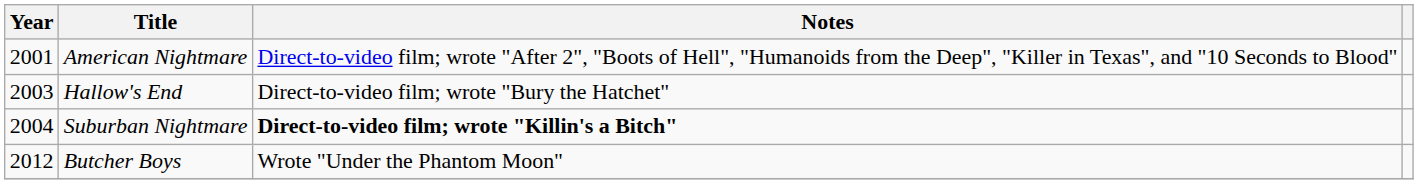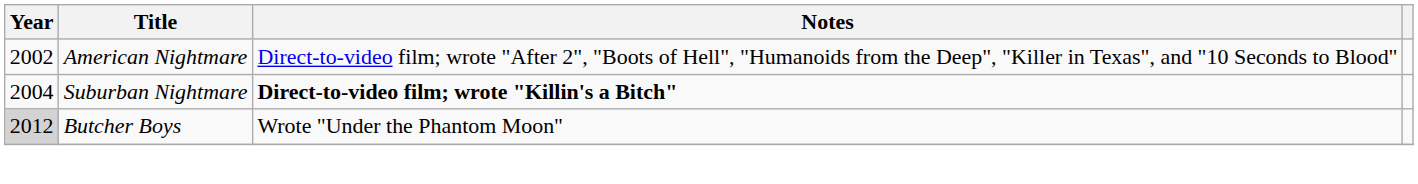 <table class="wikitable">
 <tr>
 <th>Year</th>
 <th>Title</th>
 <th class=unsortable>Notes</th>
 <th class=unsortable></th>
 </tr>
 <tr>
-<td>2001</td>
+<td>2002</td>
 <td><em>American Nightmare</em></td>
 <td><a href='#'>Direct-to-video</a> film; wrote "After 2", "Boots of Hell", "Humanoids from the Deep", "Killer in Texas", and "10 Seconds to Blood"</td>
-<td></td>
-</tr>
-<tr>
-<td>2003</td>
-<td><em>Hallow's End</em></td>
-<td>Direct-to-video film; wrote "Bury the Hatchet"</td>
 <td></td>
 </tr>
 <tr>
 <td>2004</td>
 <td><em>Suburban Nightmare</em></td>
 <td><strong>Direct-to-video film; wrote "Killin's a Bitch"</strong></td>
 <td></td>
 </tr>
 <tr>
-<td>2012</td>
+<td style="background: lightgrey;">2012</td>
 <td><em>Butcher Boys</em></td>
 <td>Wrote "Under the Phantom Moon"</td>
 <td></td>
 </tr>
 <tr>
 </tr>
 </table>
